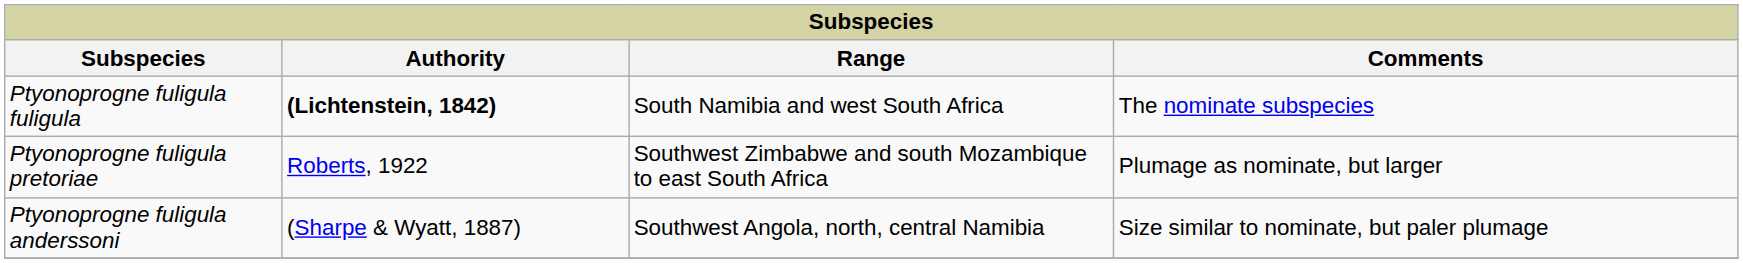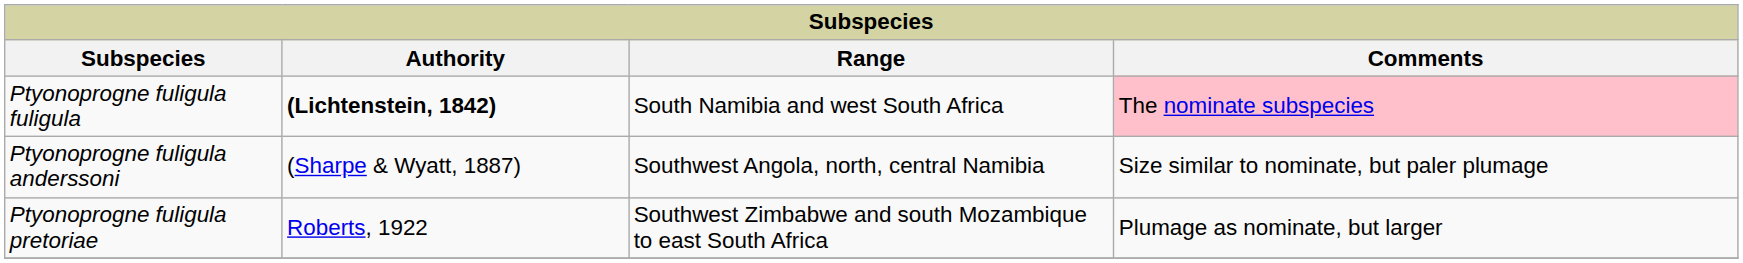 <table style="width:98%;" class="wikitable">
 <tr>
 <th style="text-align:center; background:#d3d3a4;" colspan="4">Subspecies</th>
 </tr>
 <tr>
 <th width=16%>Subspecies</th>
 <th width=20%>Authority</th>
 <th width=28%>Range</th>
 <th width=36%>Comments</th>
 </tr>
 <tr>
 <td><em>Ptyonoprogne fuligula fuligula</em></td>
 <td><strong>(Lichtenstein, 1842)</strong></td>
 <td>South Namibia and west South Africa</td>
-<td>The <a href='#'>nominate subspecies</a></td>
+<td style="background: pink;">The <a href='#'>nominate subspecies</a></td>
+</tr>
+<tr>
+<td><em>Ptyonoprogne fuligula anderssoni</em></td>
+<td>(<a href='#'>Sharpe</a> & Wyatt, 1887)</td>
+<td>Southwest Angola, north, central Namibia</td>
+<td>Size similar to nominate, but paler plumage</td>
 </tr>
 <tr>
 <td><em>Ptyonoprogne fuligula pretoriae</em></td>
 <td><a href='#'>Roberts</a>, 1922</td>
 <td>Southwest Zimbabwe and south Mozambique to east South Africa</td>
 <td>Plumage as nominate, but larger</td>
 </tr>
 <tr>
-<td><em>Ptyonoprogne fuligula anderssoni</em></td>
-<td>(<a href='#'>Sharpe</a> & Wyatt, 1887)</td>
-<td>Southwest Angola, north, central Namibia</td>
-<td>Size similar to nominate, but paler plumage</td>
-</tr>
-<tr>
 </tr>
 </table>
